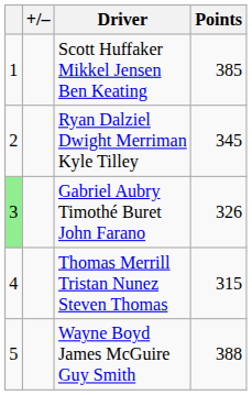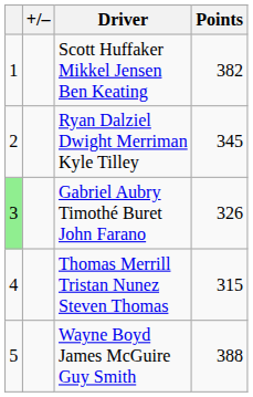 <table class="wikitable" style="font-size: 95%;">
 <tr>
 <th scope="col"></th>
 <th scope="col">+/–</th>
 <th scope="col">Driver</th>
 <th scope="col">Points</th>
 </tr>
 <tr>
 <td align=center>1</td>
 <td align="left"></td>
 <td> Scott Huffaker<br> <a href='#'>Mikkel Jensen</a><br> <a href='#'>Ben Keating</a></td>
-<td align=right>385</td>
+<td align=right>382</td>
 </tr>
 <tr>
 <td align=center>2</td>
 <td align="left"></td>
 <td> <a href='#'>Ryan Dalziel</a><br> <a href='#'>Dwight Merriman</a><br> Kyle Tilley</td>
 <td align=right>345</td>
 </tr>
 <tr>
 <td align=center style="background: lightgreen;">3</td>
 <td align="left"></td>
 <td> <a href='#'>Gabriel Aubry</a><br> Timothé Buret<br> <a href='#'>John Farano</a></td>
 <td align=right>326</td>
 </tr>
 <tr>
 <td align=center>4</td>
 <td align="left"></td>
 <td> <a href='#'>Thomas Merrill</a><br> <a href='#'>Tristan Nunez</a><br> <a href='#'>Steven Thomas</a></td>
 <td align=right>315</td>
 </tr>
 <tr>
 <td align=center>5</td>
 <td align="left"></td>
 <td> <a href='#'>Wayne Boyd</a><br> James McGuire<br> <a href='#'>Guy Smith</a></td>
 <td align=right>388</td>
 </tr>
 </table>
